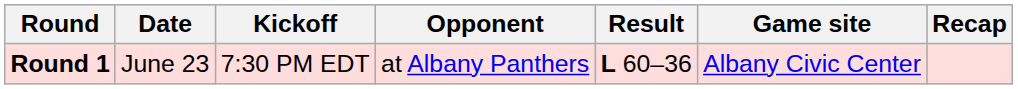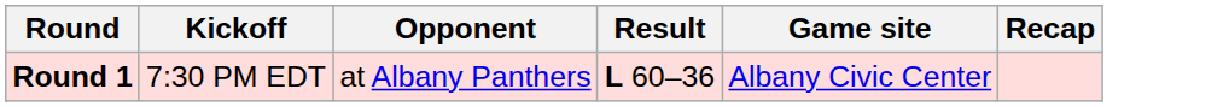 <table class="wikitable">
 <tr>
 <th>Round</th>
-<th>Date</th>
 <th>Kickoff</th>
 <th>Opponent</th>
 <th>Result</th>
 <th>Game site</th>
 <th>Recap</th>
 </tr>
 <tr style="background:#fdd;;">
 <td style="text-align:center;"><strong>Round 1</strong></td>
-<td style="text-align:center;">June  23</td>
 <td style="text-align:center;">7:30 PM EDT</td>
 <td style="text-align:center;">at <a href='#'>Albany Panthers</a></td>
 <td style="text-align:center;"><strong>L</strong> 60–36</td>
 <td style="text-align:center;"><a href='#'>Albany Civic Center</a></td>
 <td style="text-align:center;"></td>
 </tr>
 </table>
